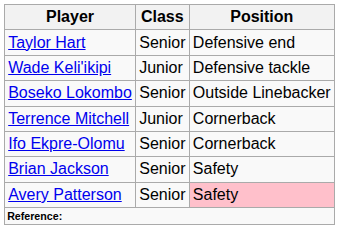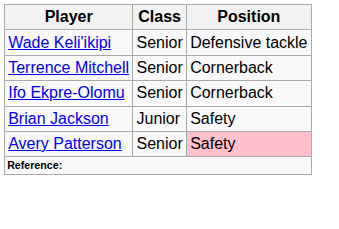 <table class="wikitable">
 <tr>
 <th>Player</th>
 <th>Class</th>
 <th>Position</th>
 </tr>
 <tr>
-<td><a href='#'>Taylor Hart</a></td>
+<td><a href='#'>Wade Keli'ikipi</a></td>
 <td>Senior</td>
-<td>Defensive end</td>
-</tr>
-<tr>
-<td><a href='#'>Wade Keli'ikipi</a></td>
-<td>Junior</td>
 <td>Defensive tackle</td>
 </tr>
 <tr>
-<td><a href='#'>Boseko Lokombo</a></td>
+<td><a href='#'>Terrence Mitchell</a></td>
 <td>Senior</td>
-<td>Outside Linebacker</td>
-</tr>
-<tr>
-<td><a href='#'>Terrence Mitchell</a></td>
-<td>Junior</td>
 <td>Cornerback</td>
 </tr>
 <tr>
 <td><a href='#'>Ifo Ekpre-Olomu</a></td>
 <td>Senior</td>
 <td>Cornerback</td>
 </tr>
 <tr>
 <td><a href='#'>Brian Jackson</a></td>
-<td>Senior</td>
+<td>Junior</td>
 <td>Safety</td>
 </tr>
 <tr>
 <td><a href='#'>Avery Patterson</a></td>
 <td>Senior</td>
 <td style="background: pink;">Safety</td>
 </tr>
 <tr>
 <td colspan="3"  style="font-size:8pt; text-align:left;"><strong>Reference:</strong></td>
 </tr>
 </table>
